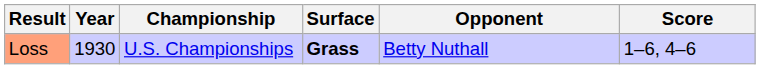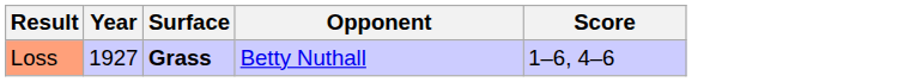 <table class='sortable wikitable'>
 <tr>
 <th style="width:40px">Result</th>
 <th style="width:35px">Year</th>
-<th style="width:150px">Championship</th>
 <th style="width:50px">Surface</th>
 <th style="width:200px">Opponent</th>
 <th style="width:110px" class="unsortable">Score</th>
 </tr>
 <tr style="background:#ccf;">
 <td style="background:#ffa07a;">Loss</td>
-<td>1930</td>
-<td><a href='#'>U.S. Championships</a></td>
+<td>1927</td>
 <td><strong>Grass</strong></td>
 <td> <a href='#'>Betty Nuthall</a></td>
 <td>1–6, 4–6</td>
 </tr>
 </table>
